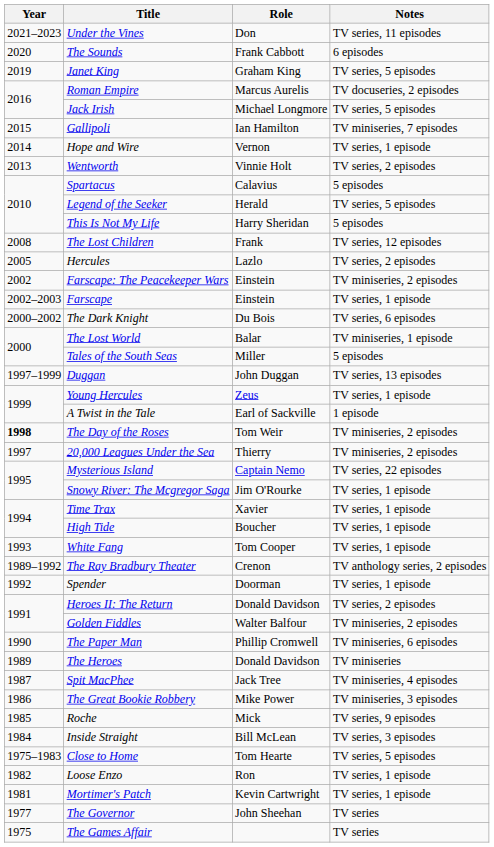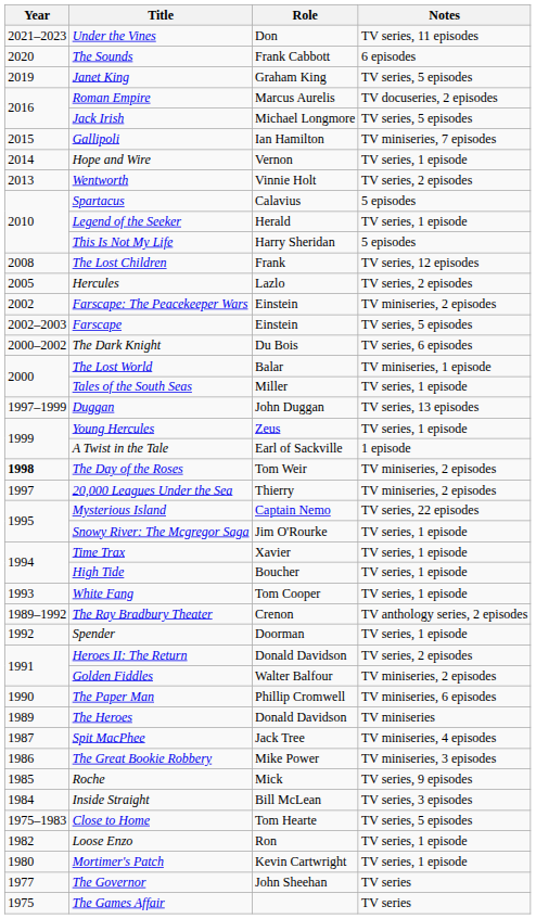 <table class="wikitable">
 <tr>
 <th>Year</th>
 <th>Title</th>
 <th>Role</th>
 <th>Notes</th>
 </tr>
 <tr>
 <td>2021–2023</td>
 <td><em><a href='#'>Under the Vines</a></em></td>
 <td>Don</td>
 <td>TV series, 11 episodes</td>
 </tr>
 <tr>
 <td>2020</td>
 <td><em><a href='#'>The Sounds</a></em></td>
 <td>Frank Cabbott</td>
 <td>6 episodes</td>
 </tr>
 <tr>
 <td>2019</td>
 <td><em><a href='#'>Janet King</a></em></td>
 <td>Graham King</td>
 <td>TV series, 5 episodes</td>
 </tr>
 <tr>
 <td rowspan="2">2016</td>
 <td><em><a href='#'>Roman Empire</a></em></td>
 <td>Marcus Aurelis</td>
 <td>TV docuseries, 2 episodes</td>
 </tr>
 <tr>
 <td><em><a href='#'>Jack Irish</a></em></td>
 <td>Michael Longmore</td>
 <td>TV series, 5 episodes</td>
 </tr>
 <tr>
 <td>2015</td>
 <td><em><a href='#'>Gallipoli</a></em></td>
 <td>Ian Hamilton</td>
 <td>TV miniseries, 7 episodes</td>
 </tr>
 <tr>
 <td>2014</td>
 <td><em>Hope and Wire</em></td>
 <td>Vernon</td>
 <td>TV series, 1 episode</td>
 </tr>
 <tr>
 <td>2013</td>
 <td><em><a href='#'>Wentworth</a></em></td>
 <td>Vinnie Holt</td>
 <td>TV series, 2 episodes</td>
 </tr>
 <tr>
 <td rowspan="3">2010</td>
 <td><em><a href='#'>Spartacus</a></em></td>
 <td>Calavius</td>
 <td>5 episodes</td>
 </tr>
 <tr>
 <td><em><a href='#'>Legend of the Seeker</a></em></td>
 <td>Herald</td>
-<td>TV series, 5 episodes</td>
+<td>TV series, 1 episode</td>
 </tr>
 <tr>
 <td><em><a href='#'>This Is Not My Life</a></em></td>
 <td>Harry Sheridan</td>
 <td>5 episodes</td>
 </tr>
 <tr>
 <td>2008</td>
 <td><em><a href='#'>The Lost Children</a></em></td>
 <td>Frank</td>
 <td>TV series, 12 episodes</td>
 </tr>
 <tr>
 <td>2005</td>
 <td><em>Hercules</em></td>
 <td>Lazlo</td>
 <td>TV series, 2 episodes</td>
 </tr>
 <tr>
 <td>2002</td>
 <td><em><a href='#'>Farscape: The Peacekeeper Wars</a></em></td>
 <td>Einstein</td>
 <td>TV miniseries, 2 episodes</td>
 </tr>
 <tr>
 <td>2002–2003</td>
 <td><em><a href='#'>Farscape</a></em></td>
 <td>Einstein</td>
-<td>TV series, 1 episode</td>
+<td>TV series, 5 episodes</td>
 </tr>
 <tr>
 <td>2000–2002</td>
 <td><em>The Dark Knight</em></td>
 <td>Du Bois</td>
 <td>TV series, 6 episodes</td>
 </tr>
 <tr>
 <td rowspan="2">2000</td>
 <td><em><a href='#'>The Lost World</a></em></td>
 <td>Balar</td>
 <td>TV miniseries, 1 episode</td>
 </tr>
 <tr>
 <td><em><a href='#'>Tales of the South Seas</a></em></td>
 <td>Miller</td>
-<td>5 episodes</td>
+<td>TV series, 1 episode</td>
 </tr>
 <tr>
 <td>1997–1999</td>
 <td><em><a href='#'>Duggan</a></em></td>
 <td>John Duggan</td>
 <td>TV series, 13 episodes</td>
 </tr>
 <tr>
 <td rowspan="2">1999</td>
 <td><em><a href='#'>Young Hercules</a></em></td>
 <td><a href='#'>Zeus</a></td>
 <td>TV series, 1 episode</td>
 </tr>
 <tr>
 <td><em>A Twist in the Tale</em></td>
 <td>Earl of Sackville</td>
 <td>1 episode</td>
 </tr>
 <tr>
 <td><strong>1998</strong></td>
 <td><em><a href='#'>The Day of the Roses</a></em></td>
 <td>Tom Weir</td>
 <td>TV miniseries, 2 episodes</td>
 </tr>
 <tr>
 <td>1997</td>
 <td><em><a href='#'>20,000 Leagues Under the Sea</a></em></td>
 <td>Thierry</td>
 <td>TV miniseries, 2 episodes</td>
 </tr>
 <tr>
 <td rowspan="2">1995</td>
 <td><em><a href='#'>Mysterious Island</a></em></td>
 <td><a href='#'>Captain Nemo</a></td>
 <td>TV series, 22 episodes</td>
 </tr>
 <tr>
 <td><em><a href='#'>Snowy River: The Mcgregor Saga</a></em></td>
 <td>Jim O'Rourke</td>
 <td>TV series, 1 episode</td>
 </tr>
 <tr>
 <td rowspan="2">1994</td>
 <td><em><a href='#'>Time Trax</a></em></td>
 <td>Xavier</td>
 <td>TV series, 1 episode</td>
 </tr>
 <tr>
 <td><em><a href='#'>High Tide</a></em></td>
 <td>Boucher</td>
 <td>TV series, 1 episode</td>
 </tr>
 <tr>
 <td>1993</td>
 <td><em><a href='#'>White Fang</a></em></td>
 <td>Tom Cooper</td>
 <td>TV series, 1 episode</td>
 </tr>
 <tr>
 <td>1989–1992</td>
 <td><em><a href='#'>The Ray Bradbury Theater</a></em></td>
 <td>Crenon</td>
 <td>TV anthology series, 2 episodes</td>
 </tr>
 <tr>
 <td>1992</td>
 <td><em>Spender</em></td>
 <td>Doorman</td>
 <td>TV series, 1 episode</td>
 </tr>
 <tr>
 <td rowspan="2">1991</td>
 <td><em><a href='#'>Heroes II: The Return</a></em></td>
 <td>Donald Davidson</td>
 <td>TV series, 2 episodes</td>
 </tr>
 <tr>
 <td><em><a href='#'>Golden Fiddles</a></em></td>
 <td>Walter Balfour</td>
 <td>TV miniseries, 2 episodes</td>
 </tr>
 <tr>
 <td>1990</td>
 <td><em><a href='#'>The Paper Man</a></em></td>
 <td>Phillip Cromwell</td>
 <td>TV miniseries, 6 episodes</td>
 </tr>
 <tr>
 <td>1989</td>
 <td><em><a href='#'>The Heroes</a></em></td>
 <td>Donald Davidson</td>
 <td>TV miniseries</td>
 </tr>
 <tr>
 <td>1987</td>
 <td><em><a href='#'>Spit MacPhee</a></em></td>
 <td>Jack Tree</td>
 <td>TV miniseries, 4 episodes</td>
 </tr>
 <tr>
 <td>1986</td>
 <td><em><a href='#'>The Great Bookie Robbery</a></em></td>
 <td>Mike Power</td>
 <td>TV miniseries, 3 episodes</td>
 </tr>
 <tr>
 <td>1985</td>
 <td><em>Roche</em></td>
 <td>Mick</td>
 <td>TV series, 9 episodes</td>
 </tr>
 <tr>
 <td>1984</td>
 <td><em>Inside Straight</em></td>
 <td>Bill McLean</td>
 <td>TV series, 3 episodes</td>
 </tr>
 <tr>
 <td>1975–1983</td>
 <td><em><a href='#'>Close to Home</a></em></td>
 <td>Tom Hearte</td>
 <td>TV series, 5 episodes</td>
 </tr>
 <tr>
 <td>1982</td>
 <td><em>Loose Enzo</em></td>
 <td>Ron</td>
 <td>TV series, 1 episode</td>
 </tr>
 <tr>
-<td>1981</td>
+<td>1980</td>
 <td><em><a href='#'>Mortimer's Patch</a></em></td>
 <td>Kevin Cartwright</td>
 <td>TV series, 1 episode</td>
 </tr>
 <tr>
 <td>1977</td>
 <td><em><a href='#'>The Governor</a></em></td>
 <td>John Sheehan</td>
 <td>TV series</td>
 </tr>
 <tr>
 <td>1975</td>
 <td><em><a href='#'>The Games Affair</a></em></td>
 <td></td>
 <td>TV series</td>
 </tr>
 </table>
